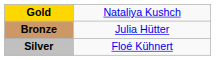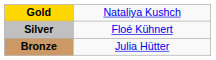 <table class="wikitable" style="text-align:center; " width="35%">
 <tr>
 <td bgcolor="gold"><strong>Gold</strong></td>
 <td><a href='#'>Nataliya Kushch</a><br>  <small><em></em></small></td>
 </tr>
 <tr>
+<td bgcolor="silver"><strong>Silver</strong></td>
+<td><a href='#'>Floé Kühnert</a><br>  <small><em></em></small></td>
+</tr>
+<tr>
 <td bgcolor="CC9966"><strong>Bronze</strong></td>
 <td><a href='#'>Julia Hütter</a><br>  <small><em></em></small></td>
 </tr>
-<tr>
-<td bgcolor="silver"><strong>Silver</strong></td>
-<td><a href='#'>Floé Kühnert</a><br>  <small><em></em></small></td>
-</tr>
 </table>
